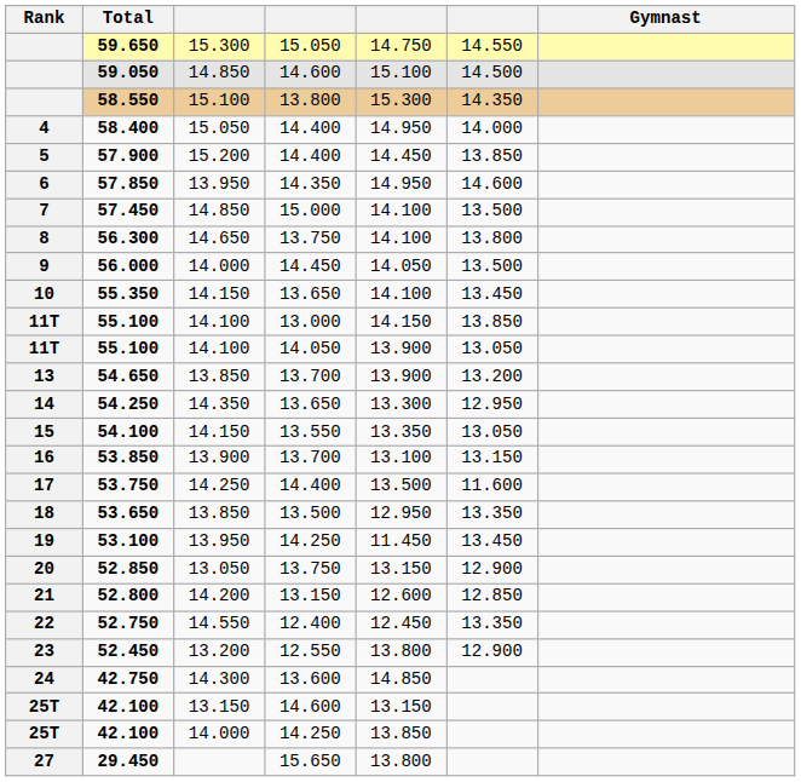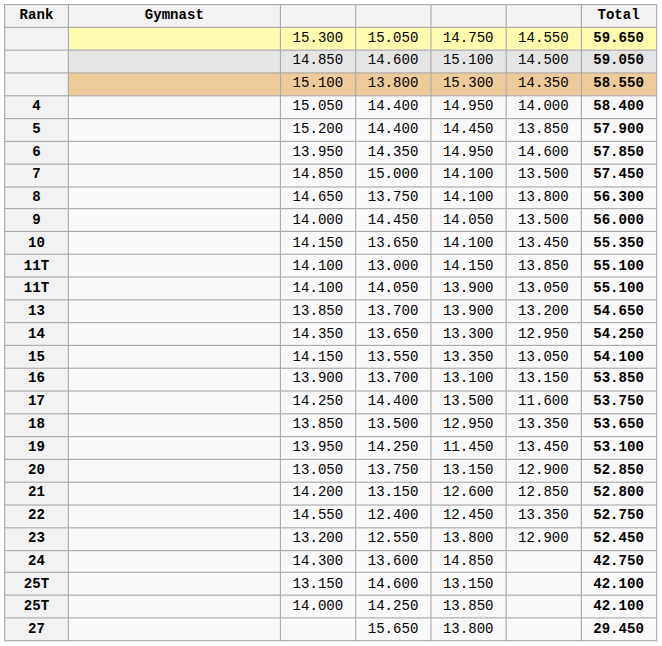 <table class="wikitable sortable" style="text-align:center; font-size:95%">
 <tr>
 <th scope="col" style="width:50px;">Rank</th>
-<th scope="col" style="width:60px;">Total</th>
+<th scope="col" style="width:180px;">Gymnast</th>
 <th scope="col" style="width:60px;"></th>
 <th scope="col" style="width:60px;"></th>
 <th scope="col" style="width:60px;"></th>
 <th scope="col" style="width:60px;"></th>
-<th scope="col" style="width:180px;">Gymnast</th>
+<th scope="col" style="width:60px;">Total</th>
 </tr>
 <tr style="background:#fffcaf;">
 <th scope=row style="text-align:center"></th>
-<td><strong>59.650</strong></td>
+<td align=left></td>
 <td>15.300</td>
 <td>15.050</td>
 <td>14.750</td>
 <td>14.550</td>
-<td align=left></td>
+<td><strong>59.650</strong></td>
 </tr>
 <tr style="background:#e5e5e5;">
 <th scope=row style="text-align:center"></th>
-<td><strong>59.050</strong></td>
+<td align=left></td>
 <td>14.850</td>
 <td>14.600</td>
 <td>15.100</td>
 <td>14.500</td>
-<td align=left></td>
+<td><strong>59.050</strong></td>
 </tr>
 <tr style="background:#ec9;">
 <th scope=row style="text-align:center"></th>
-<td><strong>58.550</strong></td>
+<td align=left></td>
 <td>15.100</td>
 <td>13.800</td>
 <td>15.300</td>
 <td>14.350</td>
-<td align=left></td>
+<td><strong>58.550</strong></td>
 </tr>
 <tr>
 <th scope=row style="text-align:center">4</th>
-<td><strong>58.400</strong></td>
+<td align=left></td>
 <td>15.050</td>
 <td>14.400</td>
 <td>14.950</td>
 <td>14.000</td>
-<td align=left></td>
+<td><strong>58.400</strong></td>
 </tr>
 <tr>
 <th scope=row style="text-align:center">5</th>
-<td><strong>57.900</strong></td>
+<td align=left></td>
 <td>15.200</td>
 <td>14.400</td>
 <td>14.450</td>
 <td>13.850</td>
-<td align=left></td>
+<td><strong>57.900</strong></td>
 </tr>
 <tr>
 <th scope=row style="text-align:center">6</th>
-<td><strong>57.850</strong></td>
+<td align=left></td>
 <td>13.950</td>
 <td>14.350</td>
 <td>14.950</td>
 <td>14.600</td>
-<td align=left></td>
+<td><strong>57.850</strong></td>
 </tr>
 <tr>
 <th scope=row style="text-align:center">7</th>
-<td><strong>57.450</strong></td>
+<td align=left></td>
 <td>14.850</td>
 <td>15.000</td>
 <td>14.100</td>
 <td>13.500</td>
-<td align=left></td>
+<td><strong>57.450</strong></td>
 </tr>
 <tr>
 <th scope=row style="text-align:center">8</th>
-<td><strong>56.300</strong></td>
+<td align=left></td>
 <td>14.650</td>
 <td>13.750</td>
 <td>14.100</td>
 <td>13.800</td>
-<td align=left></td>
+<td><strong>56.300</strong></td>
 </tr>
 <tr>
 <th scope=row style="text-align:center">9</th>
-<td><strong>56.000</strong></td>
+<td align=left></td>
 <td>14.000</td>
 <td>14.450</td>
 <td>14.050</td>
 <td>13.500</td>
-<td align=left></td>
+<td><strong>56.000</strong></td>
 </tr>
 <tr>
 <th scope=row style="text-align:center">10</th>
-<td><strong>55.350</strong></td>
+<td align=left></td>
 <td>14.150</td>
 <td>13.650</td>
 <td>14.100</td>
 <td>13.450</td>
-<td align=left></td>
+<td><strong>55.350</strong></td>
 </tr>
 <tr>
 <th scope=row style="text-align:center">11T</th>
-<td><strong>55.100</strong></td>
+<td align=left></td>
 <td>14.100</td>
 <td>13.000</td>
 <td>14.150</td>
 <td>13.850</td>
-<td align=left></td>
+<td><strong>55.100</strong></td>
 </tr>
 <tr>
 <th scope=row style="text-align:center">11T</th>
-<td><strong>55.100</strong></td>
+<td align=left></td>
 <td>14.100</td>
 <td>14.050</td>
 <td>13.900</td>
 <td>13.050</td>
-<td align=left></td>
+<td><strong>55.100</strong></td>
 </tr>
 <tr>
 <th scope=row style="text-align:center">13</th>
-<td><strong>54.650</strong></td>
+<td align=left></td>
 <td>13.850</td>
 <td>13.700</td>
 <td>13.900</td>
 <td>13.200</td>
-<td align=left></td>
+<td><strong>54.650</strong></td>
 </tr>
 <tr>
 <th scope=row style="text-align:center">14</th>
-<td><strong>54.250</strong></td>
+<td align=left></td>
 <td>14.350</td>
 <td>13.650</td>
 <td>13.300</td>
 <td>12.950</td>
-<td align=left></td>
+<td><strong>54.250</strong></td>
 </tr>
 <tr>
 <th scope=row style="text-align:center">15</th>
-<td><strong>54.100</strong></td>
+<td align=left></td>
 <td>14.150</td>
 <td>13.550</td>
 <td>13.350</td>
 <td>13.050</td>
-<td align=left></td>
+<td><strong>54.100</strong></td>
 </tr>
 <tr>
 <th scope=row style="text-align:center">16</th>
-<td><strong>53.850</strong></td>
+<td align=left></td>
 <td>13.900</td>
 <td>13.700</td>
 <td>13.100</td>
 <td>13.150</td>
-<td align=left></td>
+<td><strong>53.850</strong></td>
 </tr>
 <tr>
 <th scope=row style="text-align:center">17</th>
-<td><strong>53.750</strong></td>
+<td align=left></td>
 <td>14.250</td>
 <td>14.400</td>
 <td>13.500</td>
 <td>11.600</td>
-<td align=left></td>
+<td><strong>53.750</strong></td>
 </tr>
 <tr>
 <th scope=row style="text-align:center">18</th>
-<td><strong>53.650</strong></td>
+<td align=left></td>
 <td>13.850</td>
 <td>13.500</td>
 <td>12.950</td>
 <td>13.350</td>
-<td align=left></td>
+<td><strong>53.650</strong></td>
 </tr>
 <tr>
 <th scope=row style="text-align:center">19</th>
-<td><strong>53.100</strong></td>
+<td align=left></td>
 <td>13.950</td>
 <td>14.250</td>
 <td>11.450</td>
 <td>13.450</td>
-<td align=left></td>
+<td><strong>53.100</strong></td>
 </tr>
 <tr>
 <th scope=row style="text-align:center">20</th>
-<td><strong>52.850</strong></td>
+<td align=left></td>
 <td>13.050</td>
 <td>13.750</td>
 <td>13.150</td>
 <td>12.900</td>
-<td align=left></td>
+<td><strong>52.850</strong></td>
 </tr>
 <tr>
 <th scope=row style="text-align:center">21</th>
-<td><strong>52.800</strong></td>
+<td align=left></td>
 <td>14.200</td>
 <td>13.150</td>
 <td>12.600</td>
 <td>12.850</td>
-<td align=left></td>
+<td><strong>52.800</strong></td>
 </tr>
 <tr>
 <th scope=row style="text-align:center">22</th>
-<td><strong>52.750</strong></td>
+<td align=left></td>
 <td>14.550</td>
 <td>12.400</td>
 <td>12.450</td>
 <td>13.350</td>
-<td align=left></td>
+<td><strong>52.750</strong></td>
 </tr>
 <tr>
 <th scope=row style="text-align:center">23</th>
-<td><strong>52.450</strong></td>
+<td align=left></td>
 <td>13.200</td>
 <td>12.550</td>
 <td>13.800</td>
 <td>12.900</td>
-<td align=left></td>
+<td><strong>52.450</strong></td>
 </tr>
 <tr>
 <th scope=row style="text-align:center">24</th>
-<td><strong>42.750</strong></td>
+<td align=left></td>
 <td>14.300</td>
 <td>13.600</td>
 <td>14.850</td>
 <td></td>
-<td align=left></td>
+<td><strong>42.750</strong></td>
 </tr>
 <tr>
 <th scope=row style="text-align:center">25T</th>
-<td><strong>42.100</strong></td>
+<td align=left></td>
 <td>13.150</td>
 <td>14.600</td>
 <td>13.150</td>
 <td></td>
-<td align=left></td>
+<td><strong>42.100</strong></td>
 </tr>
 <tr>
 <th scope=row style="text-align:center">25T</th>
-<td><strong>42.100</strong></td>
+<td align=left></td>
 <td>14.000</td>
 <td>14.250</td>
 <td>13.850</td>
 <td></td>
-<td align=left></td>
+<td><strong>42.100</strong></td>
 </tr>
 <tr>
 <th scope=row style="text-align:center">27</th>
-<td><strong>29.450</strong></td>
+<td align=left></td>
 <td></td>
 <td>15.650</td>
 <td>13.800</td>
 <td></td>
-<td align=left></td>
+<td><strong>29.450</strong></td>
 </tr>
 </table>
